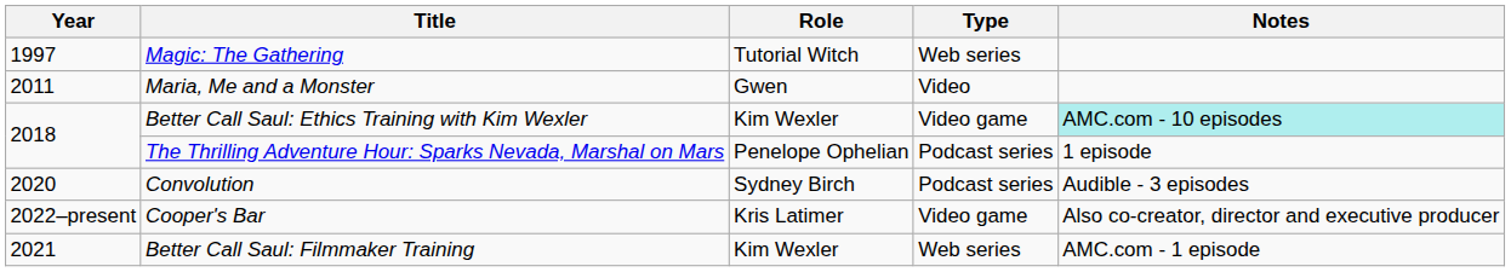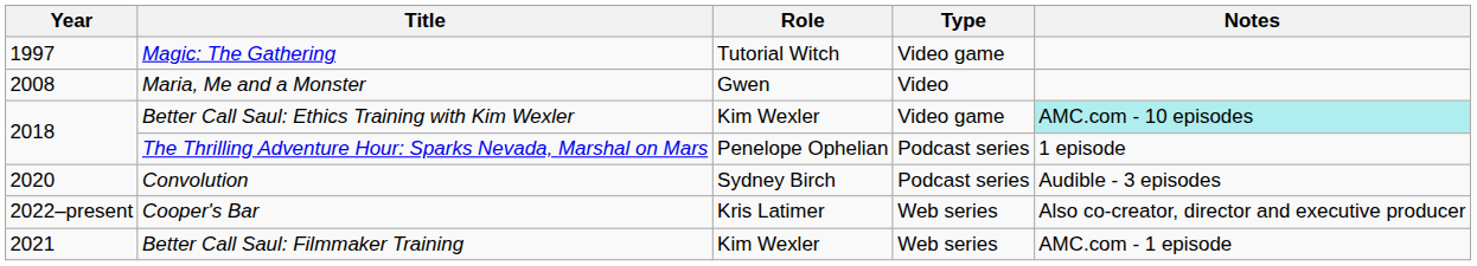 <table class="wikitable sortable plainrowheaders">
 <tr>
 <th scope="col">Year</th>
 <th scope="col">Title</th>
 <th scope="col">Role</th>
 <th scope="col">Type</th>
 <th scope="col">Notes</th>
 </tr>
 <tr>
 <td>1997</td>
 <td><em><a href='#'>Magic: The Gathering</a></em></td>
 <td>Tutorial Witch</td>
-<td>Web series</td>
+<td>Video game</td>
 <td></td>
 </tr>
 <tr>
-<td>2011</td>
+<td>2008</td>
 <td><em>Maria, Me and a Monster</em></td>
 <td>Gwen</td>
 <td>Video</td>
 <td></td>
 </tr>
 <tr>
 <td rowspan="2">2018</td>
 <td><em>Better Call Saul: Ethics Training with Kim Wexler</em></td>
 <td>Kim Wexler</td>
 <td>Video game</td>
 <td style="background: paleturquoise;">AMC.com - 10 episodes</td>
 </tr>
 <tr>
 <td><em><a href='#'>The Thrilling Adventure Hour: Sparks Nevada, Marshal on Mars</a></em></td>
 <td>Penelope Ophelian</td>
 <td>Podcast series</td>
 <td>1 episode</td>
 </tr>
 <tr>
 <td>2020</td>
 <td><em>Convolution</em></td>
 <td>Sydney Birch</td>
 <td>Podcast series</td>
 <td>Audible - 3 episodes</td>
 </tr>
 <tr>
 <td>2022–present</td>
 <td><em>Cooper's Bar</em></td>
 <td>Kris Latimer</td>
-<td>Video game</td>
+<td>Web series</td>
 <td>Also co-creator, director and executive producer</td>
 </tr>
 <tr>
 <td>2021</td>
 <td><em>Better Call Saul: Filmmaker Training</em></td>
 <td>Kim Wexler</td>
 <td>Web series</td>
 <td>AMC.com - 1 episode</td>
 </tr>
 </table>
